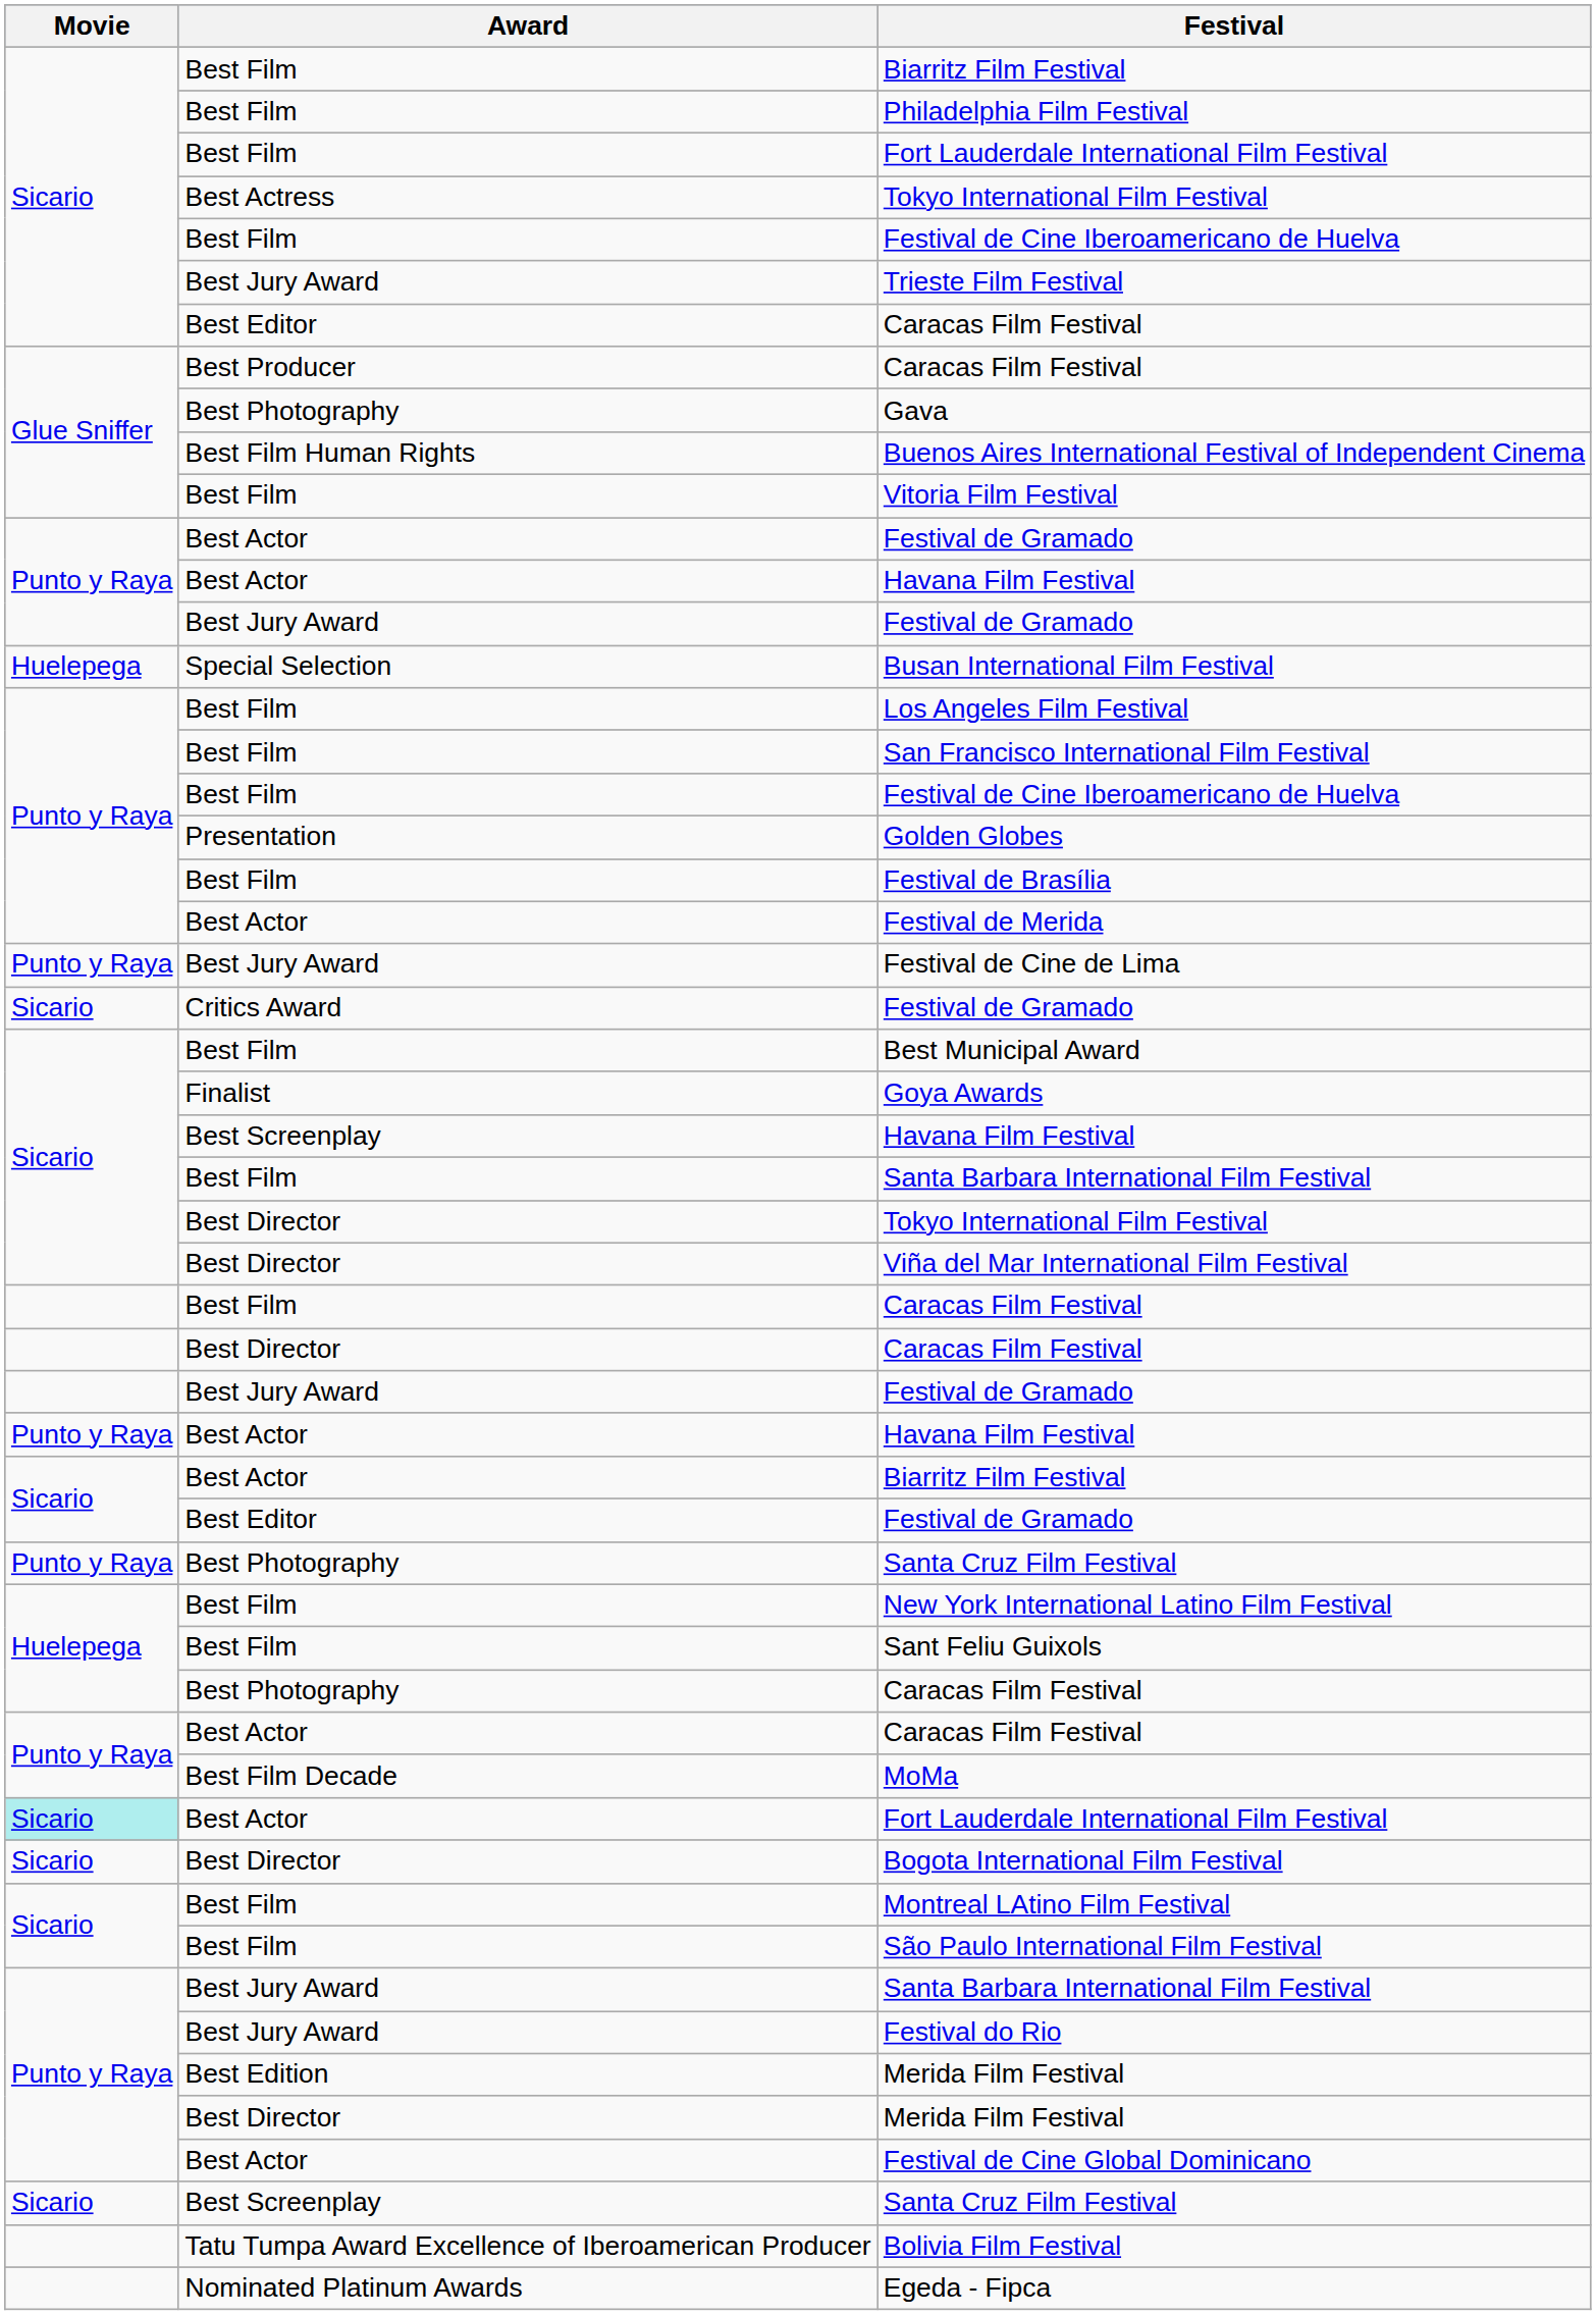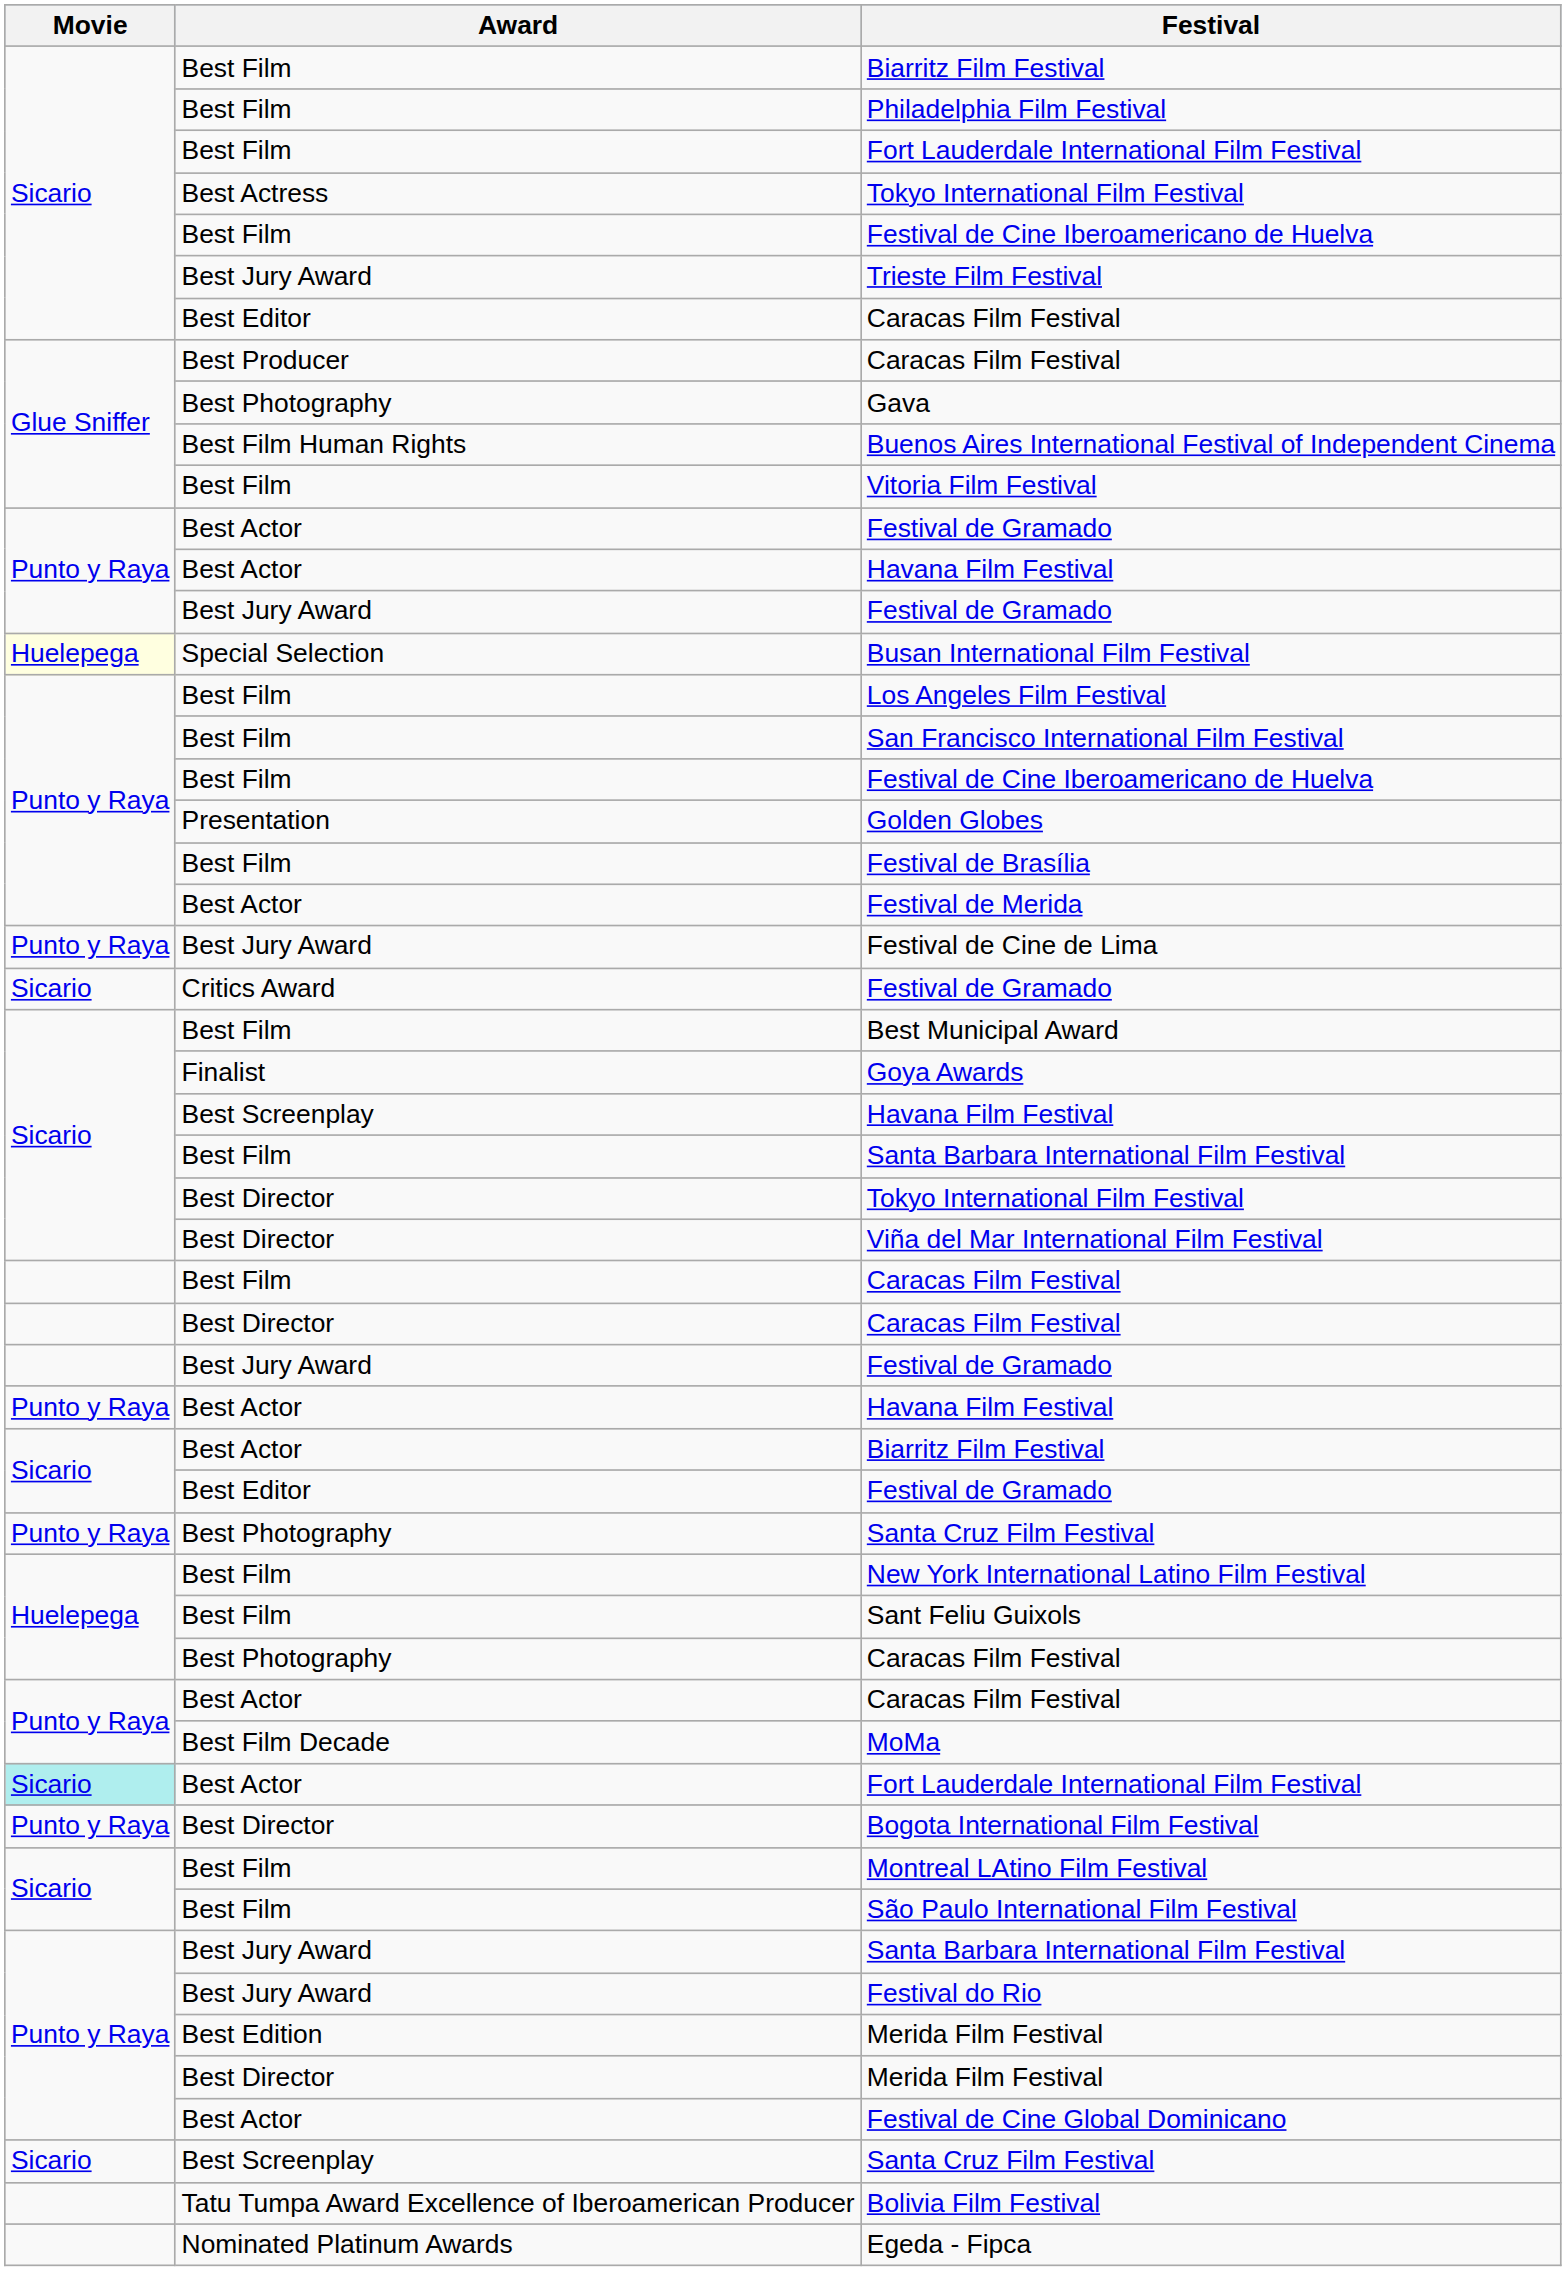 <table class="wikitable sortable">
 <tr style="background:#b0c4de; text-align:center;">
 <th>Movie</th>
 <th>Award</th>
 <th>Festival</th>
 </tr>
 <tr>
 <td rowspan="7"><a href='#'>Sicario</a></td>
 <td>Best Film</td>
 <td><a href='#'>Biarritz Film Festival</a></td>
 </tr>
 <tr>
 <td>Best Film</td>
 <td><a href='#'>Philadelphia Film Festival</a></td>
 </tr>
 <tr>
 <td>Best Film</td>
 <td><a href='#'>Fort Lauderdale International Film Festival</a></td>
 </tr>
 <tr>
 <td>Best Actress</td>
 <td><a href='#'>Tokyo International Film Festival</a></td>
 </tr>
 <tr>
 <td>Best Film</td>
 <td><a href='#'>Festival de Cine Iberoamericano de Huelva</a></td>
 </tr>
 <tr>
 <td>Best Jury Award</td>
 <td><a href='#'>Trieste Film Festival</a></td>
 </tr>
 <tr>
 <td>Best Editor</td>
 <td>Caracas Film Festival</td>
 </tr>
 <tr>
 <td rowspan="4"><a href='#'>Glue Sniffer</a></td>
 <td>Best Producer</td>
 <td>Caracas Film Festival</td>
 </tr>
 <tr>
 <td>Best Photography</td>
 <td>Gava</td>
 </tr>
 <tr>
 <td>Best Film Human Rights</td>
 <td><a href='#'>Buenos Aires International Festival of Independent Cinema</a></td>
 </tr>
 <tr>
 <td>Best Film</td>
 <td><a href='#'>Vitoria Film Festival</a></td>
 </tr>
 <tr>
 <td rowspan="3"><a href='#'>Punto y Raya</a></td>
 <td>Best Actor</td>
 <td><a href='#'>Festival de Gramado</a></td>
 </tr>
 <tr>
 <td>Best Actor</td>
 <td><a href='#'>Havana Film Festival</a></td>
 </tr>
 <tr>
 <td>Best Jury Award</td>
 <td><a href='#'>Festival de Gramado</a></td>
 </tr>
 <tr>
-<td><a href='#'>Huelepega</a></td>
+<td style="background: lightyellow;"><a href='#'>Huelepega</a></td>
 <td>Special Selection</td>
 <td><a href='#'>Busan International Film Festival</a></td>
 </tr>
 <tr>
 <td rowspan="6"><a href='#'>Punto y Raya</a></td>
 <td>Best Film</td>
 <td><a href='#'>Los Angeles Film Festival</a></td>
 </tr>
 <tr>
 <td>Best Film</td>
 <td><a href='#'>San Francisco International Film Festival</a></td>
 </tr>
 <tr>
 <td>Best Film</td>
 <td><a href='#'>Festival de Cine Iberoamericano de Huelva</a></td>
 </tr>
 <tr>
 <td>Presentation</td>
 <td><a href='#'>Golden Globes</a></td>
 </tr>
 <tr>
 <td>Best Film</td>
 <td><a href='#'>Festival de Brasília</a></td>
 </tr>
 <tr>
 <td>Best Actor</td>
 <td><a href='#'>Festival de Merida</a></td>
 </tr>
 <tr>
 <td><a href='#'>Punto y Raya</a></td>
 <td>Best Jury Award</td>
 <td>Festival de Cine de Lima</td>
 </tr>
 <tr>
 <td><a href='#'>Sicario</a></td>
 <td>Critics Award</td>
 <td><a href='#'>Festival de Gramado</a></td>
 </tr>
 <tr>
 <td rowspan="6"><a href='#'>Sicario</a></td>
 <td>Best Film</td>
 <td>Best Municipal Award</td>
 </tr>
 <tr>
 <td>Finalist</td>
 <td><a href='#'>Goya Awards</a></td>
 </tr>
 <tr>
 <td>Best Screenplay</td>
 <td><a href='#'>Havana Film Festival</a></td>
 </tr>
 <tr>
 <td>Best Film</td>
 <td><a href='#'>Santa Barbara International Film Festival</a></td>
 </tr>
 <tr>
 <td>Best Director</td>
 <td><a href='#'>Tokyo International Film Festival</a></td>
 </tr>
 <tr>
 <td>Best Director</td>
 <td><a href='#'>Viña del Mar International Film Festival</a></td>
 </tr>
 <tr>
 <td></td>
 <td>Best Film</td>
 <td><a href='#'>Caracas Film Festival</a></td>
 </tr>
 <tr>
 <td></td>
 <td>Best Director</td>
 <td><a href='#'>Caracas Film Festival</a></td>
 </tr>
 <tr>
 <td></td>
 <td>Best Jury Award</td>
 <td><a href='#'>Festival de Gramado</a></td>
 </tr>
 <tr>
 <td><a href='#'>Punto y Raya</a></td>
 <td>Best Actor</td>
 <td><a href='#'>Havana Film Festival</a></td>
 </tr>
 <tr>
 <td rowspan="2"><a href='#'>Sicario</a></td>
 <td>Best Actor</td>
 <td><a href='#'>Biarritz Film Festival</a></td>
 </tr>
 <tr>
 <td>Best Editor</td>
 <td><a href='#'>Festival de Gramado</a></td>
 </tr>
 <tr>
 <td><a href='#'>Punto y Raya</a></td>
 <td>Best Photography</td>
 <td><a href='#'>Santa Cruz Film Festival</a></td>
 </tr>
 <tr>
 <td rowspan="3"><a href='#'>Huelepega</a></td>
 <td>Best Film</td>
 <td><a href='#'>New York International Latino Film Festival</a></td>
 </tr>
 <tr>
 <td>Best Film</td>
 <td>Sant Feliu Guixols</td>
 </tr>
 <tr>
 <td>Best Photography</td>
 <td>Caracas Film Festival</td>
 </tr>
 <tr>
 <td rowspan="2"><a href='#'>Punto y Raya</a></td>
 <td>Best Actor</td>
 <td>Caracas Film Festival</td>
 </tr>
 <tr>
 <td>Best Film Decade</td>
 <td><a href='#'>MoMa</a></td>
 </tr>
 <tr>
 <td style="background: paleturquoise;"><a href='#'>Sicario</a></td>
 <td>Best Actor</td>
 <td><a href='#'>Fort Lauderdale International Film Festival</a></td>
 </tr>
 <tr>
-<td><a href='#'>Sicario</a></td>
+<td><a href='#'>Punto y Raya</a></td>
 <td>Best Director</td>
 <td><a href='#'>Bogota International Film Festival</a></td>
 </tr>
 <tr>
 <td rowspan="2"><a href='#'>Sicario</a></td>
 <td>Best Film</td>
 <td><a href='#'>Montreal LAtino Film Festival</a></td>
 </tr>
 <tr>
 <td>Best Film</td>
 <td><a href='#'>São Paulo International Film Festival</a></td>
 </tr>
 <tr>
 <td rowspan="5"><a href='#'>Punto y Raya</a></td>
 <td>Best Jury Award</td>
 <td><a href='#'>Santa Barbara International Film Festival</a></td>
 </tr>
 <tr>
 <td>Best Jury Award</td>
 <td><a href='#'>Festival do Rio</a></td>
 </tr>
 <tr>
 <td>Best Edition</td>
 <td>Merida Film Festival</td>
 </tr>
 <tr>
 <td>Best Director</td>
 <td>Merida Film Festival</td>
 </tr>
 <tr>
 <td>Best Actor</td>
 <td><a href='#'>Festival de Cine Global Dominicano</a></td>
 </tr>
 <tr>
 <td><a href='#'>Sicario</a></td>
 <td>Best Screenplay</td>
 <td><a href='#'>Santa Cruz Film Festival</a></td>
 </tr>
 <tr>
 <td></td>
 <td>Tatu Tumpa Award Excellence of Iberoamerican Producer</td>
 <td><a href='#'>Bolivia Film Festival</a></td>
 </tr>
 <tr>
 <td></td>
 <td>Nominated Platinum Awards</td>
 <td>Egeda - Fipca</td>
 </tr>
 </table>
